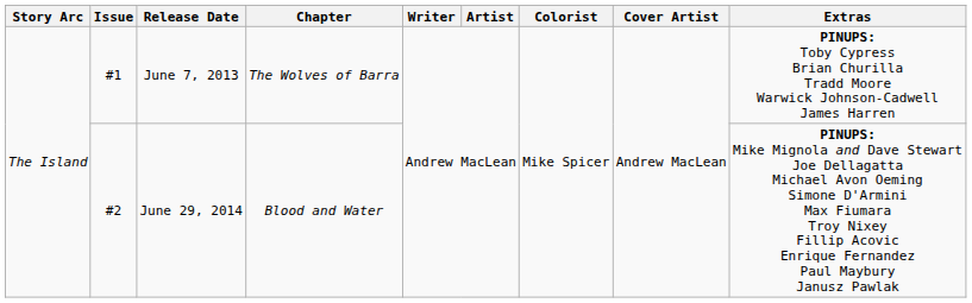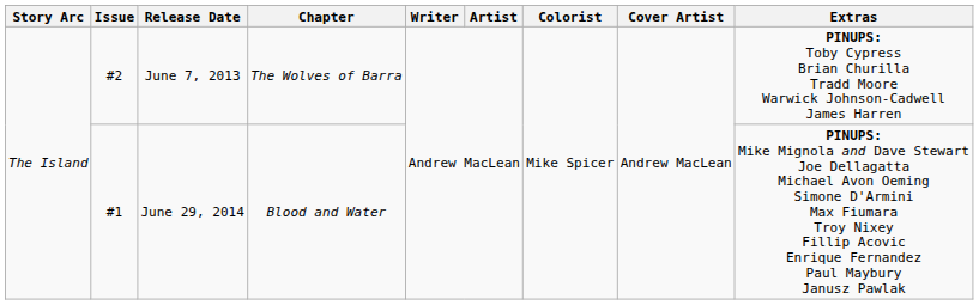 <table class="wikitable" style="text-align: center">
 <tr>
 <th>Story Arc</th>
 <th>Issue</th>
 <th>Release Date</th>
 <th>Chapter</th>
 <th>Writer</th>
 <th>Artist</th>
 <th>Colorist</th>
 <th>Cover Artist</th>
 <th>Extras</th>
 </tr>
 <tr>
 <td rowspan=2><em>The Island</em></td>
-<td>#1</td>
+<td>#2</td>
 <td>June 7, 2013</td>
 <td><em>The Wolves of Barra</em></td>
 <td colspan=2 rowspan=2>Andrew MacLean</td>
 <td rowspan=2>Mike Spicer</td>
 <td rowspan=2>Andrew MacLean</td>
 <td><strong><span>PINUPS:</span><br></strong>Toby Cypress<br>Brian Churilla<br>Tradd Moore<br>Warwick Johnson-Cadwell<br>James Harren</td>
 </tr>
 <tr>
-<td>#2</td>
+<td>#1</td>
 <td>June 29, 2014</td>
 <td><em>Blood and Water</em></td>
 <td><strong><span>PINUPS:</span><br></strong>Mike Mignola <em>and</em> Dave Stewart<br>Joe Dellagatta<br>Michael Avon Oeming<br>Simone D'Armini<br>Max Fiumara<br>Troy Nixey<br>Fillip Acovic<br>Enrique Fernandez<br>Paul Maybury<br>Janusz Pawlak</td>
 </tr>
 </table>
